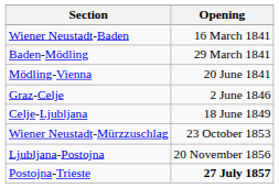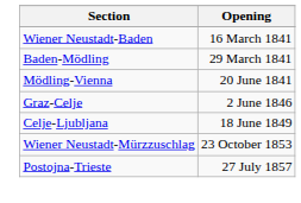 <table class="wikitable" style="float:right">
 <tr>
 </tr>
 <tr style="background:#efefef;">
 <th>Section</th>
 <th>Opening</th>
 </tr>
 <tr>
 </tr>
 <tr>
 <td align="left"><a href='#'>Wiener Neustadt</a>-<a href='#'>Baden</a></td>
 <td align="right">16 March 1841</td>
 </tr>
 <tr>
 <td align="left"><a href='#'>Baden</a>-<a href='#'>Mödling</a></td>
 <td align="right">29 March 1841</td>
 </tr>
 <tr>
 <td align="left"><a href='#'>Mödling</a>-<a href='#'>Vienna</a></td>
 <td align="right">20 June 1841</td>
 </tr>
 <tr>
 <td align="left"><a href='#'>Graz</a>-<a href='#'>Celje</a></td>
 <td align="right">2 June 1846</td>
 </tr>
 <tr>
 <td align="left"><a href='#'>Celje</a>-<a href='#'>Ljubljana</a></td>
 <td align="right">18 June 1849</td>
 </tr>
 <tr>
 <td align="left"><a href='#'>Wiener Neustadt</a>-<a href='#'>Mürzzuschlag</a></td>
 <td align="right">23 October 1853</td>
 </tr>
 <tr>
-<td align="left"><a href='#'>Ljubljana</a>-<a href='#'>Postojna</a></td>
-<td align="right">20 November 1856</td>
-</tr>
-<tr>
 <td align="left"><a href='#'>Postojna</a>-<a href='#'>Trieste</a></td>
-<td align="right"><strong>27 July 1857</strong></td>
+<td align="right">27 July 1857</td>
 </tr>
 </table>
